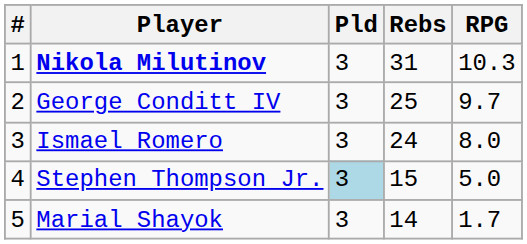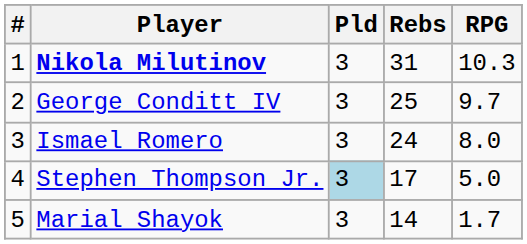 <table class=wikitable width=auto>
 <tr>
 <th>#</th>
 <th>Player</th>
 <th>Pld</th>
 <th>Rebs</th>
 <th>RPG</th>
 </tr>
 <tr>
 <td>1</td>
 <td> <strong><a href='#'>Nikola Milutinov</a></strong></td>
 <td>3</td>
 <td>31</td>
 <td>10.3</td>
 </tr>
 <tr>
 <td>2</td>
 <td> <a href='#'>George Conditt IV</a></td>
 <td>3</td>
 <td>25</td>
 <td>9.7</td>
 </tr>
 <tr>
 <td>3</td>
 <td> <a href='#'>Ismael Romero</a></td>
 <td>3</td>
 <td>24</td>
 <td>8.0</td>
 </tr>
 <tr>
 <td>4</td>
 <td> <a href='#'>Stephen Thompson Jr.</a></td>
 <td style="background: lightblue;">3</td>
-<td>15</td>
+<td>17</td>
 <td>5.0</td>
 </tr>
 <tr>
 <td>5</td>
 <td> <a href='#'>Marial Shayok</a></td>
 <td>3</td>
 <td>14</td>
 <td>1.7</td>
 </tr>
 </table>
